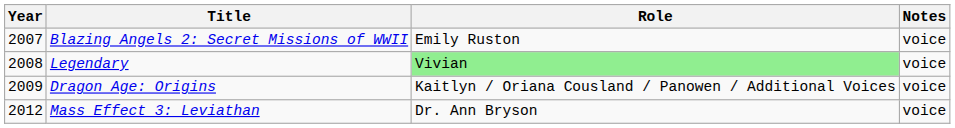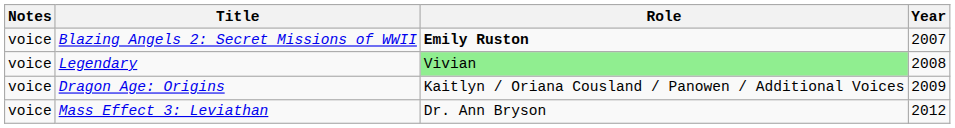 <table class="wikitable">
 <tr>
-<th>Year</th>
+<th>Notes</th>
 <th>Title</th>
 <th>Role</th>
-<th>Notes</th>
+<th>Year</th>
 </tr>
 <tr>
+<td>voice</td>
+<td><em><a href='#'>Blazing Angels 2: Secret Missions of WWII</a></em></td>
+<td><strong>Emily Ruston</strong></td>
 <td>2007</td>
-<td><em><a href='#'>Blazing Angels 2: Secret Missions of WWII</a></em></td>
-<td>Emily Ruston</td>
-<td>voice</td>
 </tr>
 <tr>
-<td>2008</td>
+<td>voice</td>
 <td><em><a href='#'>Legendary</a></em></td>
 <td style="background: lightgreen;">Vivian</td>
-<td>voice</td>
+<td>2008</td>
 </tr>
 <tr>
-<td>2009</td>
+<td>voice</td>
 <td><em><a href='#'>Dragon Age: Origins</a></em></td>
 <td>Kaitlyn / Oriana Cousland / Panowen / Additional Voices</td>
-<td>voice</td>
+<td>2009</td>
 </tr>
 <tr>
-<td>2012</td>
+<td>voice</td>
 <td><em><a href='#'>Mass Effect 3: Leviathan</a></em></td>
 <td>Dr. Ann Bryson</td>
-<td>voice</td>
+<td>2012</td>
 </tr>
 </table>
